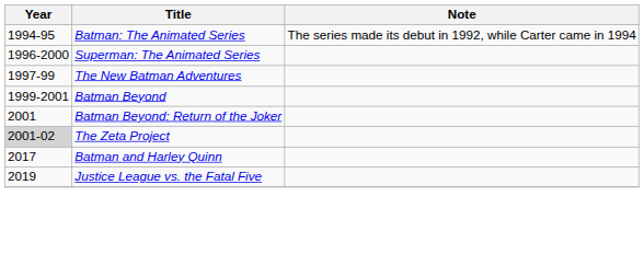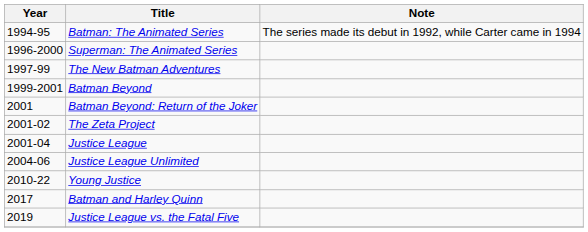 <table class = "wikitable">
 <tr>
 <th>Year</th>
 <th>Title</th>
 <th>Note</th>
 </tr>
 <tr>
 <td>1994-95</td>
 <td><em><a href='#'>Batman: The Animated Series</a></em></td>
 <td>The series made its debut in 1992, while Carter came in 1994 </td>
 </tr>
 <tr>
 <td>1996-2000</td>
 <td><em><a href='#'>Superman: The Animated Series</a></em></td>
 <td></td>
 </tr>
 <tr>
 <td>1997-99</td>
 <td><em><a href='#'>The New Batman Adventures</a></em></td>
 <td></td>
 </tr>
 <tr>
 <td>1999-2001</td>
 <td><em><a href='#'>Batman Beyond</a></em></td>
 <td></td>
 </tr>
 <tr>
 <td>2001</td>
 <td><em><a href='#'>Batman Beyond: Return of the Joker</a></em></td>
 <td></td>
 </tr>
 <tr>
-<td style="background: lightgrey;">2001-02</td>
+<td>2001-02</td>
 <td><em><a href='#'>The Zeta Project</a></em></td>
+<td></td>
+</tr>
+<tr>
+<td>2001-04</td>
+<td><em><a href='#'>Justice League</a></em></td>
+<td></td>
+</tr>
+<tr>
+<td>2004-06</td>
+<td><em><a href='#'>Justice League Unlimited</a></em></td>
+<td></td>
+</tr>
+<tr>
+<td>2010-22</td>
+<td><em><a href='#'>Young Justice</a></em></td>
 <td></td>
 </tr>
 <tr>
 <td>2017</td>
 <td><em><a href='#'>Batman and Harley Quinn</a></em></td>
 <td></td>
 </tr>
 <tr>
 <td>2019</td>
 <td><em><a href='#'>Justice League vs. the Fatal Five</a></em></td>
 <td></td>
 </tr>
 <tr>
 </tr>
 </table>
